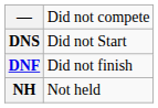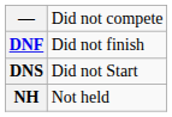 <table class="wikitable">
 <tr>
 <th scope="row">—</th>
 <td>Did not compete</td>
 </tr>
 <tr>
+<th scope="row"><a href='#'>DNF</a></th>
+<td>Did not finish</td>
+</tr>
+<tr>
 <th scope="row">DNS</th>
 <td>Did not Start</td>
-</tr>
-<tr>
-<th scope="row"><a href='#'>DNF</a></th>
-<td>Did not finish</td>
 </tr>
 <tr>
 <th scope="row">NH</th>
 <td>Not held</td>
 </tr>
 </table>
